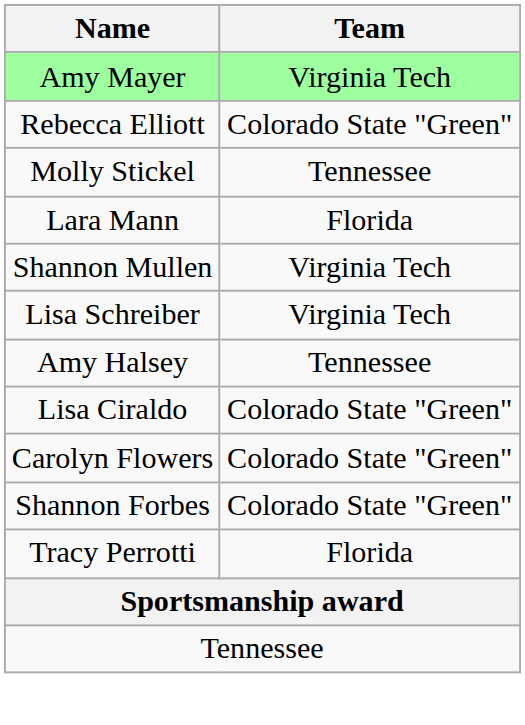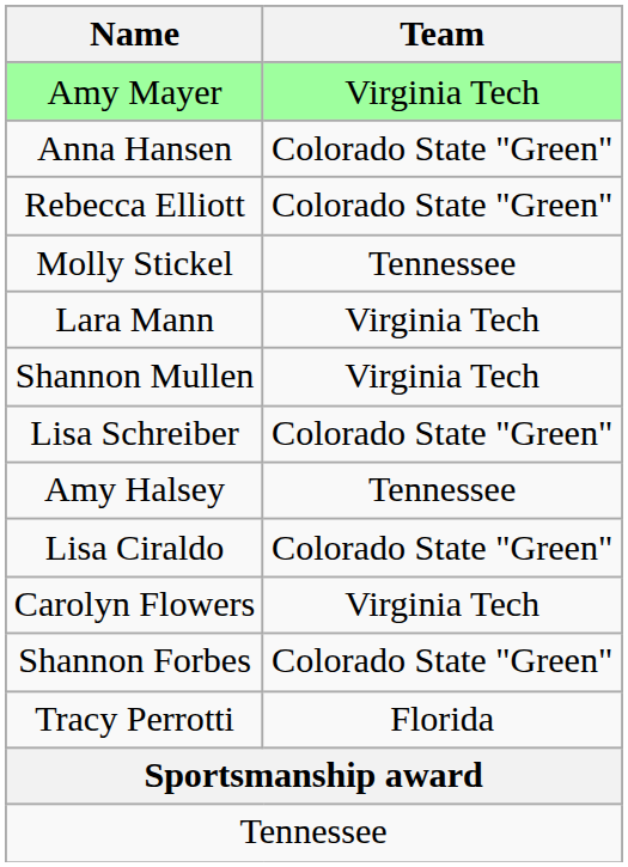 <table class="wikitable" style="text-align:center">
 <tr>
 <th>Name</th>
 <th>Team</th>
 </tr>
 <tr bgcolor="#9eff9e">
 <td>Amy Mayer</td>
 <td>Virginia Tech</td>
+</tr>
+<tr>
+<td>Anna Hansen</td>
+<td>Colorado State "Green"</td>
 </tr>
 <tr>
 <td>Rebecca Elliott</td>
 <td>Colorado State "Green"</td>
 </tr>
 <tr>
 <td>Molly Stickel</td>
 <td>Tennessee</td>
 </tr>
 <tr>
 <td>Lara Mann</td>
-<td>Florida</td>
+<td>Virginia Tech</td>
 </tr>
 <tr>
 <td>Shannon Mullen</td>
 <td>Virginia Tech</td>
 </tr>
 <tr>
 <td>Lisa Schreiber</td>
-<td>Virginia Tech</td>
+<td>Colorado State "Green"</td>
 </tr>
 <tr>
 <td>Amy Halsey</td>
 <td>Tennessee</td>
 </tr>
 <tr>
 <td>Lisa Ciraldo</td>
 <td>Colorado State "Green"</td>
 </tr>
 <tr>
 <td>Carolyn Flowers</td>
-<td>Colorado State "Green"</td>
+<td>Virginia Tech</td>
 </tr>
 <tr>
 <td>Shannon Forbes</td>
 <td>Colorado State "Green"</td>
 </tr>
 <tr>
 <td>Tracy Perrotti</td>
 <td>Florida</td>
 </tr>
 <tr>
 <th colspan="2">Sportsmanship award</th>
 </tr>
 <tr>
 <td colspan="2">Tennessee</td>
 </tr>
 </table>
